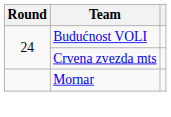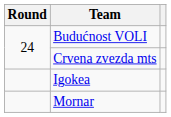 <table class="wikitable">
 <tr>
 <th>Round</th>
 <th>Team</th>
 <th></th>
 </tr>
 <tr>
 <td rowspan=2 style="text-align:center;">24</td>
 <td> <a href='#'>Budućnost VOLI</a></td>
 <td></td>
 </tr>
 <tr>
 <td> <a href='#'>Crvena zvezda mts</a></td>
 <td></td>
 </tr>
 <tr>
 <td></td>
+<td> <a href='#'>Igokea</a></td>
+<td></td>
+</tr>
+<tr>
+<td></td>
 <td> <a href='#'>Mornar</a></td>
 <td></td>
 </tr>
 </table>
